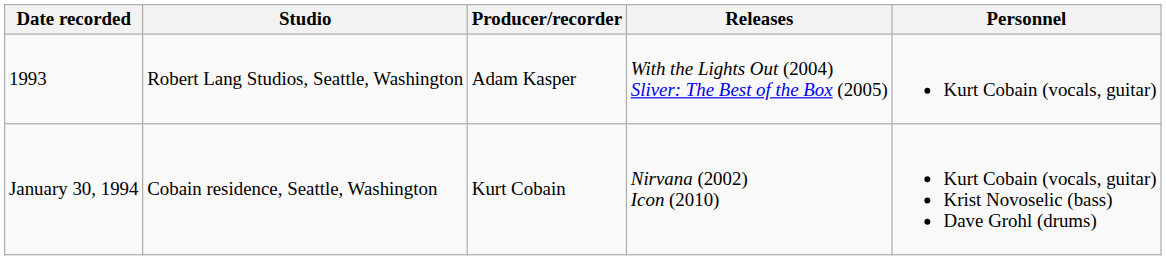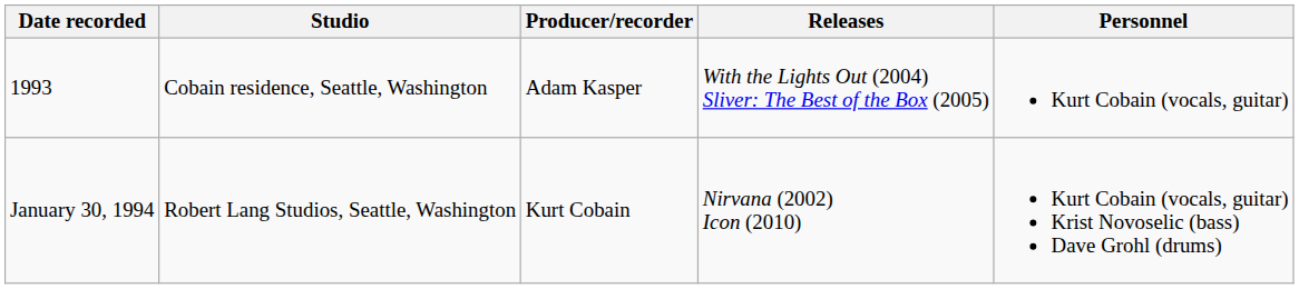 <table class="wikitable">
 <tr>
 <th>Date recorded</th>
 <th>Studio</th>
 <th>Producer/recorder</th>
 <th>Releases</th>
 <th>Personnel</th>
 </tr>
 <tr>
 <td>1993</td>
-<td>Robert Lang Studios, Seattle, Washington</td>
+<td>Cobain residence, Seattle, Washington</td>
 <td>Adam Kasper</td>
 <td><em>With the Lights Out</em> (2004)<br><em><a href='#'>Sliver: The Best of the Box</a></em> (2005)</td>
 <td><br><ul><li>Kurt Cobain (vocals, guitar)</li></ul></td>
 </tr>
 <tr>
 <td>January 30, 1994</td>
-<td>Cobain residence, Seattle, Washington</td>
+<td>Robert Lang Studios, Seattle, Washington</td>
 <td>Kurt Cobain</td>
 <td><em>Nirvana</em> (2002)<br><em>Icon</em> (2010)</td>
 <td><br><ul><li>Kurt Cobain (vocals, guitar)</li><li>Krist Novoselic (bass)</li><li>Dave Grohl (drums)</li></ul></td>
 </tr>
 </table>
